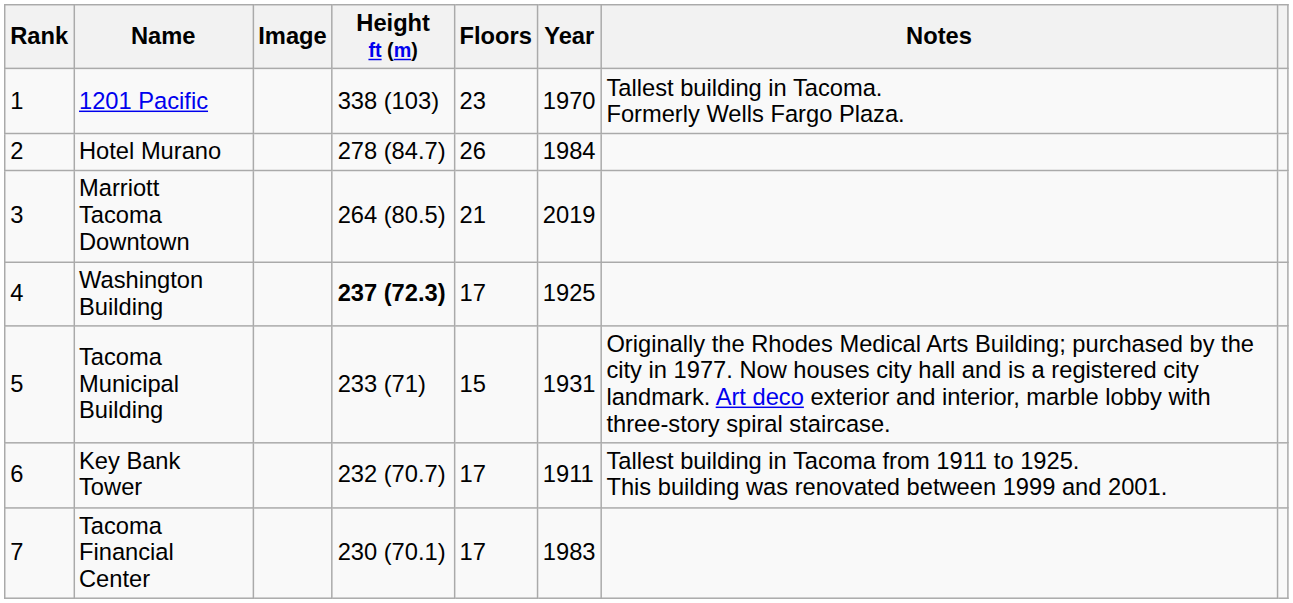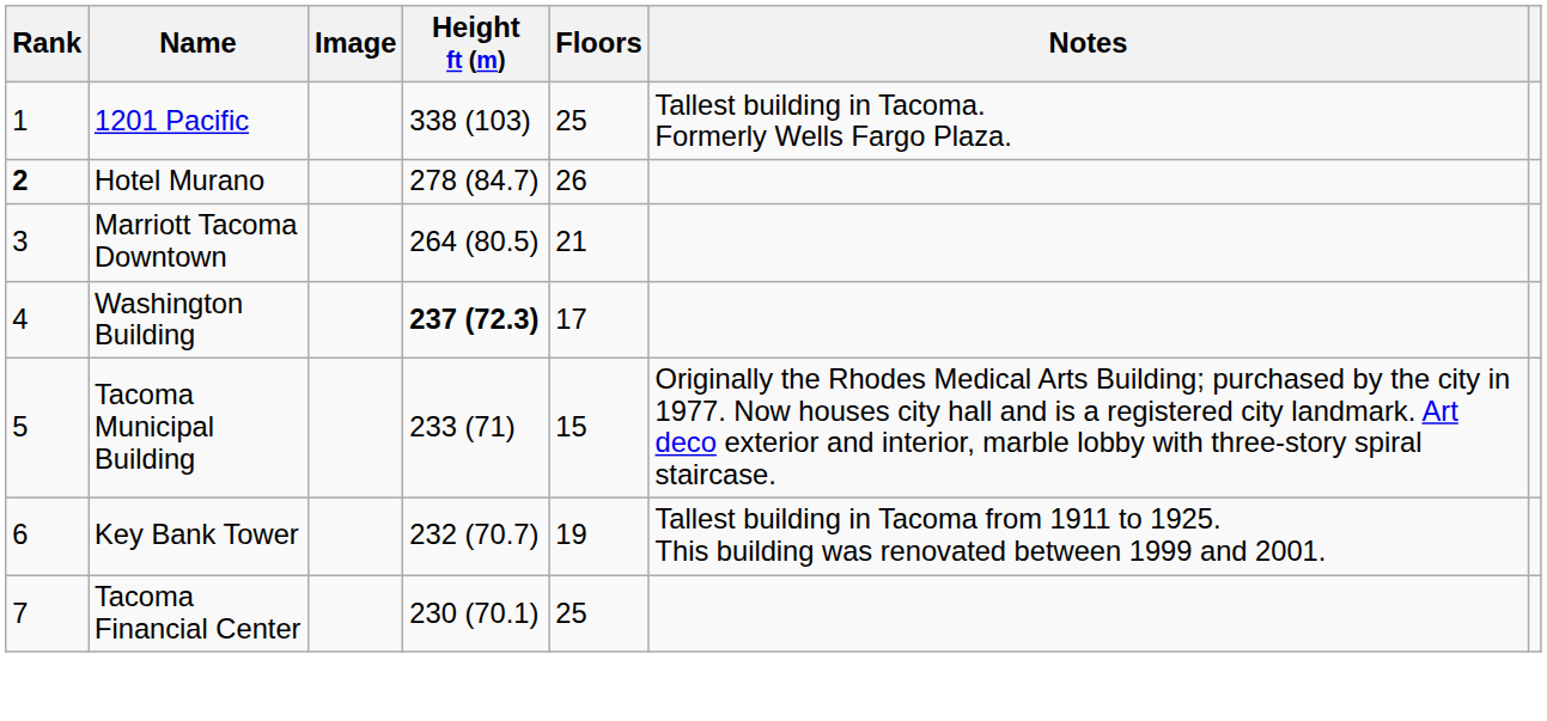 <table class="wikitable sortable">
 <tr>
 <th>Rank</th>
 <th>Name</th>
 <th class="unsortable">Image</th>
 <th width="75px">Height<br><small><a href='#'>ft</a> (<a href='#'>m</a>)</small></th>
 <th>Floors</th>
-<th>Year</th>
 <th class="unsortable">Notes</th>
 <th class="unsortable"></th>
 </tr>
 <tr>
 <td>1</td>
 <td><a href='#'>1201 Pacific</a></td>
 <td></td>
 <td>338 (103)</td>
-<td>23</td>
-<td>1970</td>
+<td>25</td>
 <td>Tallest building in Tacoma.<br>Formerly Wells Fargo Plaza.</td>
 <td></td>
 </tr>
 <tr>
-<td>2</td>
+<td><strong>2</strong></td>
 <td>Hotel Murano</td>
 <td></td>
 <td>278 (84.7)</td>
 <td>26</td>
-<td>1984</td>
 <td></td>
 <td></td>
 </tr>
 <tr>
 <td>3</td>
 <td>Marriott Tacoma Downtown</td>
 <td></td>
 <td>264 (80.5)</td>
 <td>21</td>
-<td>2019</td>
 <td></td>
 <td></td>
 </tr>
 <tr>
 <td>4</td>
 <td>Washington Building</td>
 <td></td>
 <td><strong>237 (72.3)</strong></td>
 <td>17</td>
-<td>1925</td>
 <td></td>
 <td></td>
 </tr>
 <tr>
 <td>5</td>
 <td>Tacoma Municipal Building</td>
 <td></td>
 <td>233 (71)</td>
 <td>15</td>
-<td>1931</td>
 <td>Originally the Rhodes Medical Arts Building; purchased by the city in 1977. Now houses city hall and is a registered city landmark. <a href='#'>Art deco</a> exterior and interior, marble lobby with three-story spiral staircase.</td>
 <td></td>
 </tr>
 <tr>
 <td>6</td>
 <td>Key Bank Tower</td>
 <td></td>
 <td>232 (70.7)</td>
-<td>17</td>
-<td>1911</td>
+<td>19</td>
 <td>Tallest building in Tacoma from 1911 to 1925.<br>This building was renovated between 1999 and 2001.</td>
 <td></td>
 </tr>
 <tr>
 <td>7</td>
 <td>Tacoma Financial Center</td>
 <td></td>
 <td>230 (70.1)</td>
-<td>17</td>
-<td>1983</td>
+<td>25</td>
 <td></td>
 <td></td>
 </tr>
 </table>
